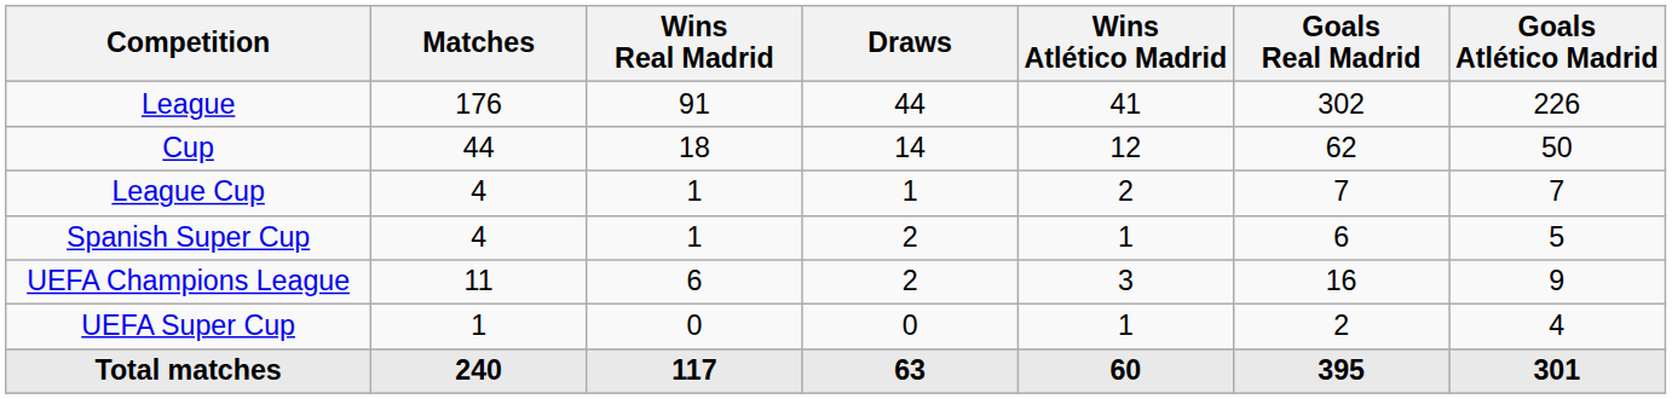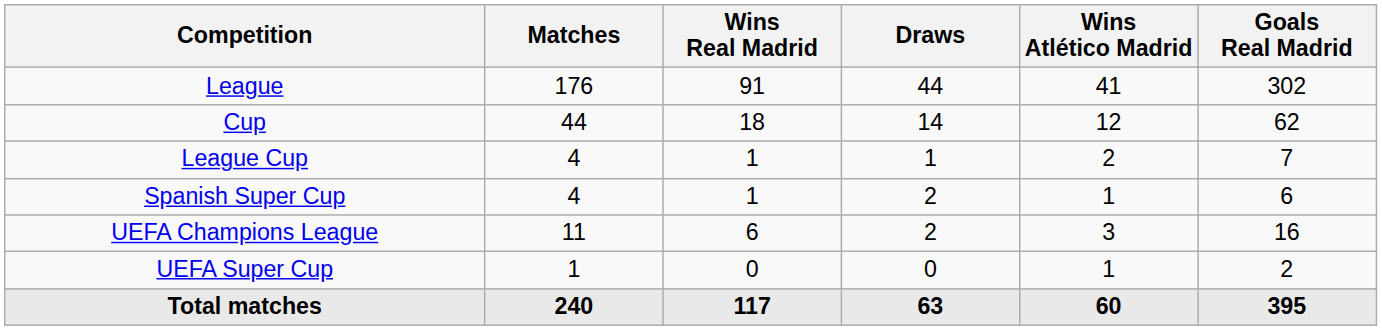 <table class="wikitable" style="text-align: center">
 <tr>
 <th>Competition</th>
 <th width="13%">Matches</th>
 <th width="13%">Wins<br>Real Madrid</th>
 <th width="13%">Draws</th>
 <th width="13%">Wins<br>Atlético Madrid</th>
 <th width="13%">Goals<br>Real Madrid</th>
-<th width="13%">Goals<br>Atlético Madrid</th>
 </tr>
 <tr>
 <td><a href='#'>League</a></td>
 <td>176</td>
 <td>91</td>
 <td>44</td>
 <td>41</td>
 <td>302</td>
-<td>226</td>
 </tr>
 <tr>
 <td><a href='#'>Cup</a></td>
 <td>44</td>
 <td>18</td>
 <td>14</td>
 <td>12</td>
 <td>62</td>
-<td>50</td>
 </tr>
 <tr>
 <td><a href='#'>League Cup</a></td>
 <td>4</td>
 <td>1</td>
 <td>1</td>
 <td>2</td>
-<td>7</td>
 <td>7</td>
 </tr>
 <tr>
 <td><a href='#'>Spanish Super Cup</a></td>
 <td>4</td>
 <td>1</td>
 <td>2</td>
 <td>1</td>
 <td>6</td>
-<td>5</td>
 </tr>
 <tr>
 <td><a href='#'>UEFA Champions League</a></td>
 <td>11</td>
 <td>6</td>
 <td>2</td>
 <td>3</td>
 <td>16</td>
-<td>9</td>
 </tr>
 <tr>
 <td><a href='#'>UEFA Super Cup</a></td>
 <td>1</td>
 <td>0</td>
 <td>0</td>
 <td>1</td>
 <td>2</td>
-<td>4</td>
 </tr>
 <tr bgcolor=E9E9E9>
 <td><strong>Total matches</strong></td>
 <td><strong>240</strong></td>
 <td><strong>117</strong></td>
 <td><strong>63</strong></td>
 <td><strong>60</strong></td>
 <td><strong>395</strong></td>
-<td><strong>301</strong></td>
 </tr>
 </table>
